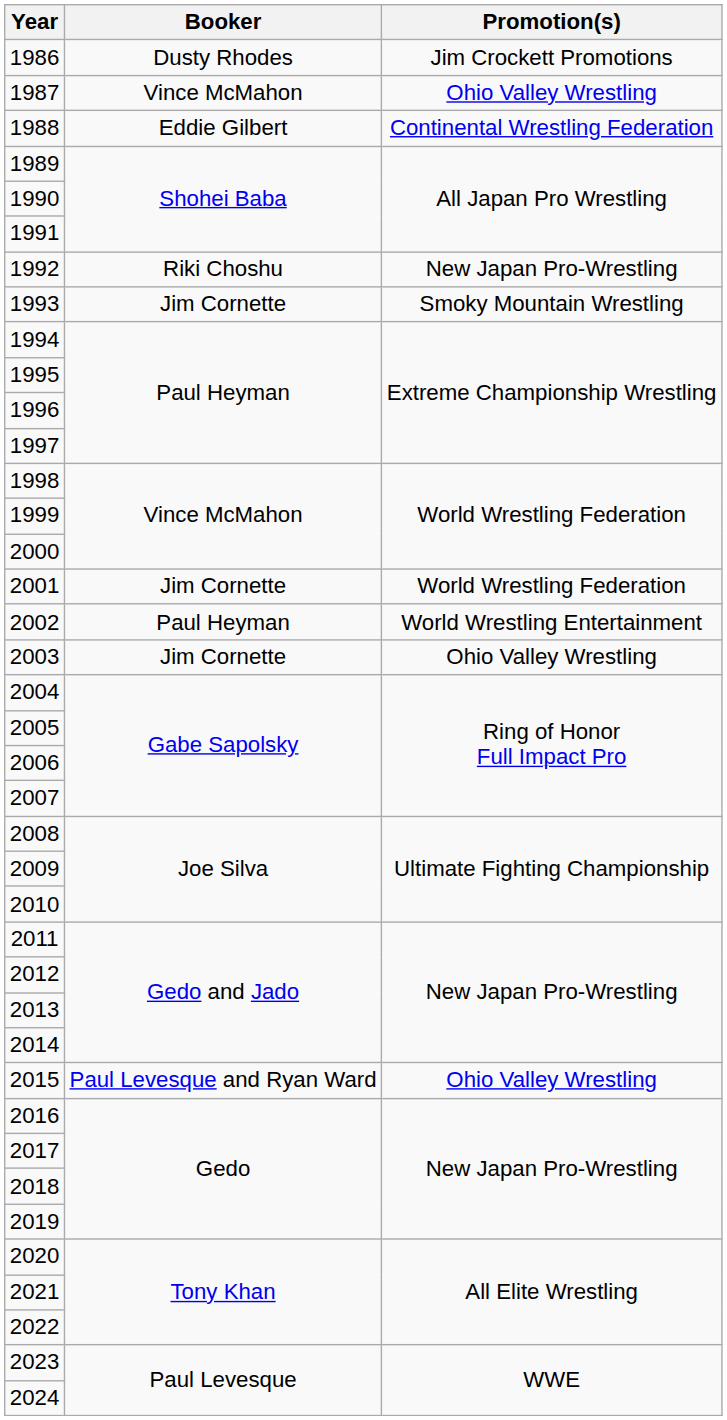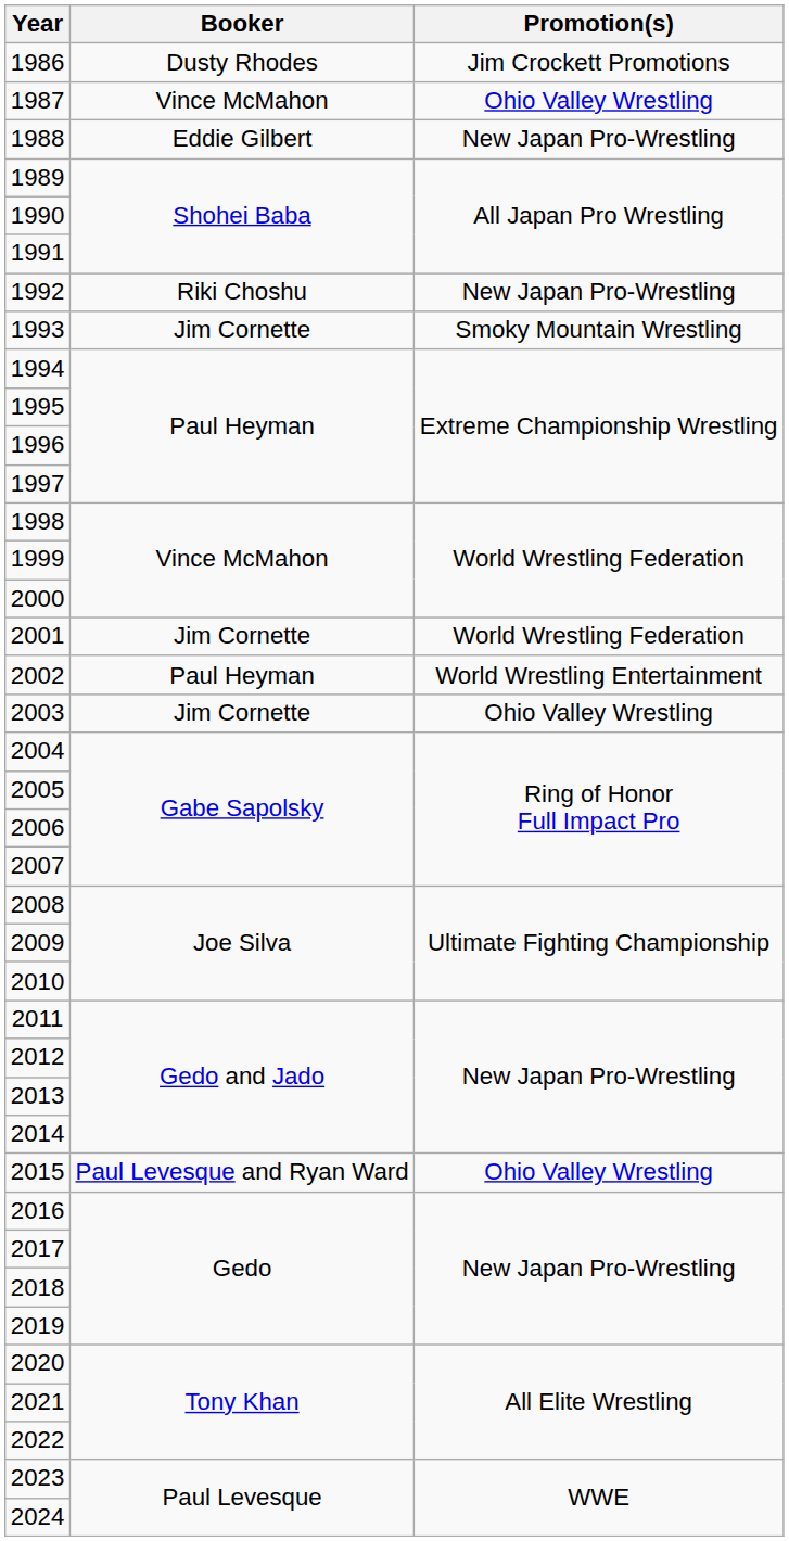 <table class="wikitable sortable" style="text-align: center">
 <tr>
 <th>Year</th>
 <th>Booker</th>
 <th>Promotion(s)</th>
 </tr>
 <tr>
 <td>1986</td>
 <td>Dusty Rhodes</td>
 <td>Jim Crockett Promotions</td>
 </tr>
 <tr>
 <td>1987</td>
 <td>Vince McMahon</td>
 <td><a href='#'>Ohio Valley Wrestling</a></td>
 </tr>
 <tr>
 <td>1988</td>
 <td>Eddie Gilbert</td>
-<td><a href='#'>Continental Wrestling Federation</a></td>
+<td>New Japan Pro-Wrestling</td>
 </tr>
 <tr>
 <td>1989</td>
 <td rowspan=3><a href='#'>Shohei Baba</a></td>
 <td rowspan=3>All Japan Pro Wrestling</td>
 </tr>
 <tr>
 <td>1990</td>
 </tr>
 <tr>
 <td>1991</td>
 </tr>
 <tr>
 <td>1992</td>
 <td>Riki Choshu</td>
 <td>New Japan Pro-Wrestling</td>
 </tr>
 <tr>
 <td>1993</td>
 <td>Jim Cornette</td>
 <td>Smoky Mountain Wrestling</td>
 </tr>
 <tr>
 <td>1994</td>
 <td rowspan=4>Paul Heyman</td>
 <td rowspan=4>Extreme Championship Wrestling</td>
 </tr>
 <tr>
 <td>1995</td>
 </tr>
 <tr>
 <td>1996</td>
 </tr>
 <tr>
 <td>1997</td>
 </tr>
 <tr>
 <td>1998</td>
 <td rowspan=3>Vince McMahon</td>
 <td rowspan=3>World Wrestling Federation</td>
 </tr>
 <tr>
 <td>1999</td>
 </tr>
 <tr>
 <td>2000</td>
 </tr>
 <tr>
 <td>2001</td>
 <td>Jim Cornette</td>
 <td>World Wrestling Federation</td>
 </tr>
 <tr>
 <td>2002</td>
 <td>Paul Heyman</td>
 <td>World Wrestling Entertainment</td>
 </tr>
 <tr>
 <td>2003</td>
 <td>Jim Cornette</td>
 <td>Ohio Valley Wrestling</td>
 </tr>
 <tr>
 <td>2004</td>
 <td rowspan=4><a href='#'>Gabe Sapolsky</a></td>
 <td rowspan=4>Ring of Honor<br><a href='#'>Full Impact Pro</a></td>
 </tr>
 <tr>
 <td>2005</td>
 </tr>
 <tr>
 <td>2006</td>
 </tr>
 <tr>
 <td>2007</td>
 </tr>
 <tr>
 <td>2008</td>
 <td rowspan=3>Joe Silva</td>
 <td rowspan=3>Ultimate Fighting Championship</td>
 </tr>
 <tr>
 <td>2009</td>
 </tr>
 <tr>
 <td>2010</td>
 </tr>
 <tr>
 <td>2011</td>
 <td rowspan=4><a href='#'>Gedo</a> and <a href='#'>Jado</a></td>
 <td rowspan=4>New Japan Pro-Wrestling</td>
 </tr>
 <tr>
 <td>2012</td>
 </tr>
 <tr>
 <td>2013</td>
 </tr>
 <tr>
 <td>2014</td>
 </tr>
 <tr>
 <td>2015</td>
 <td><a href='#'>Paul Levesque</a> and Ryan Ward</td>
 <td><a href='#'>Ohio Valley Wrestling</a></td>
 </tr>
 <tr>
 <td>2016</td>
 <td rowspan=4>Gedo</td>
 <td rowspan=4>New Japan Pro-Wrestling</td>
 </tr>
 <tr>
 <td>2017</td>
 </tr>
 <tr>
 <td>2018</td>
 </tr>
 <tr>
 <td>2019</td>
 </tr>
 <tr>
 <td>2020</td>
 <td rowspan="3"><a href='#'>Tony Khan</a></td>
 <td rowspan="3">All Elite Wrestling</td>
 </tr>
 <tr>
 <td>2021</td>
 </tr>
 <tr>
 <td>2022</td>
 </tr>
 <tr>
 <td>2023</td>
 <td rowspan="2">Paul Levesque</td>
 <td rowspan="2">WWE</td>
 </tr>
 <tr>
 <td>2024</td>
 </tr>
 </table>
